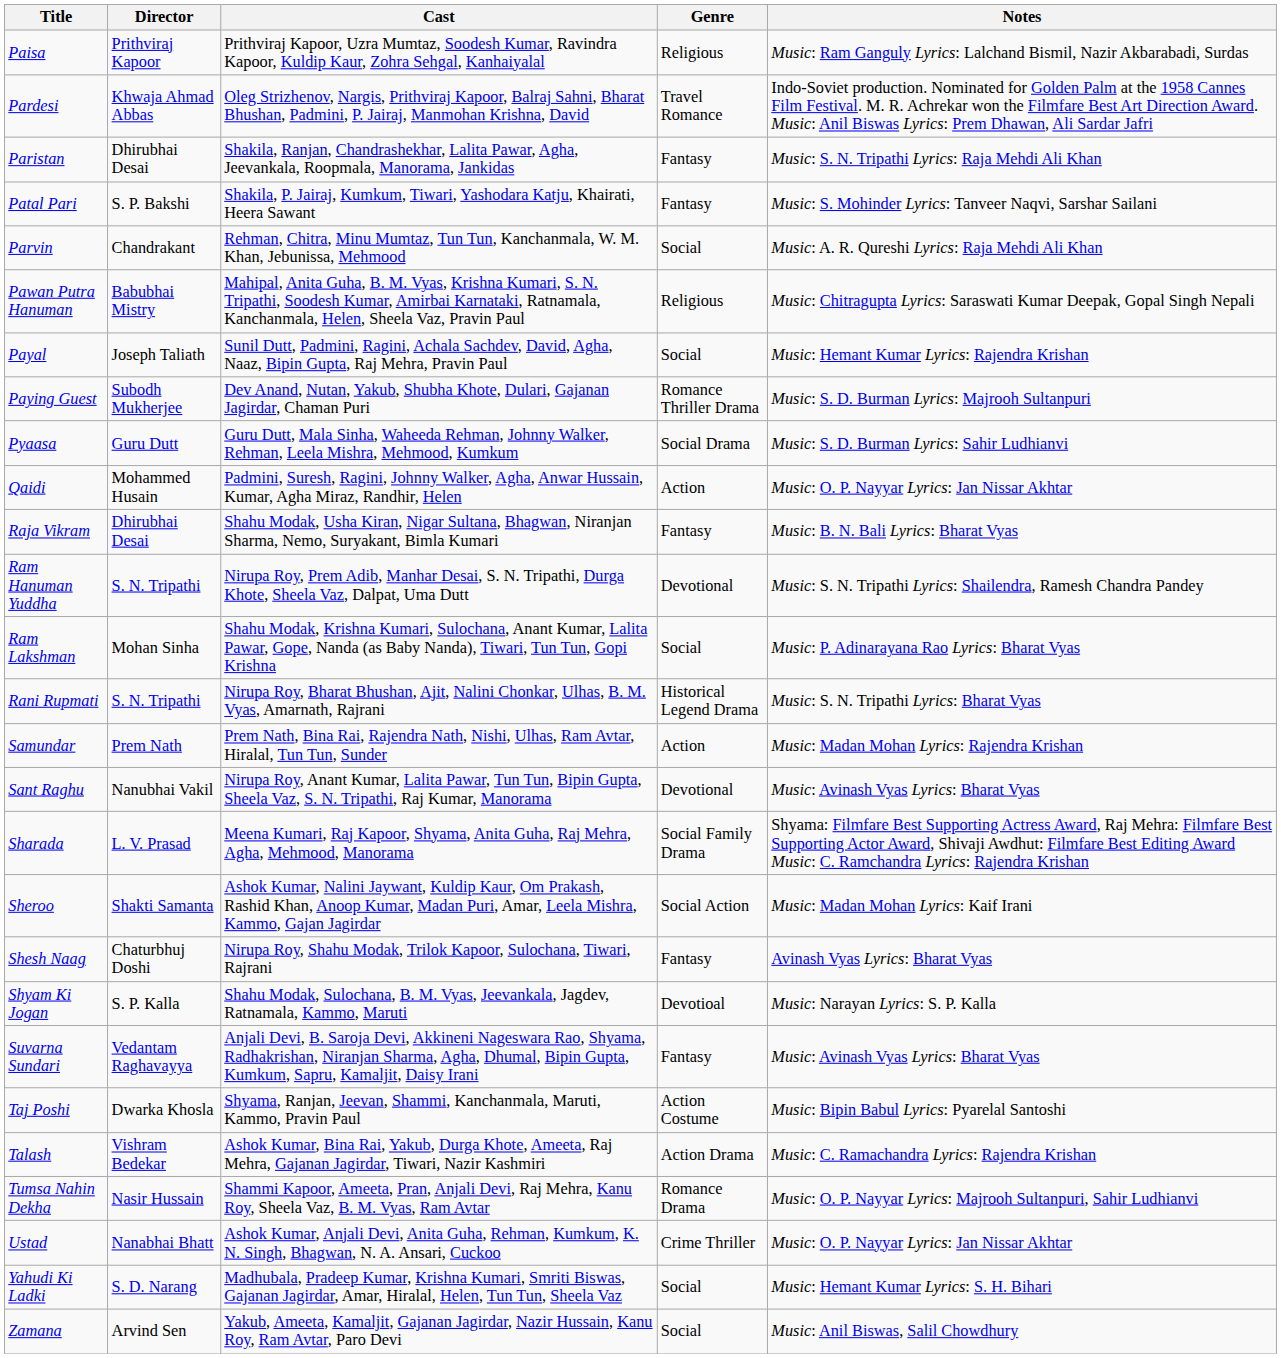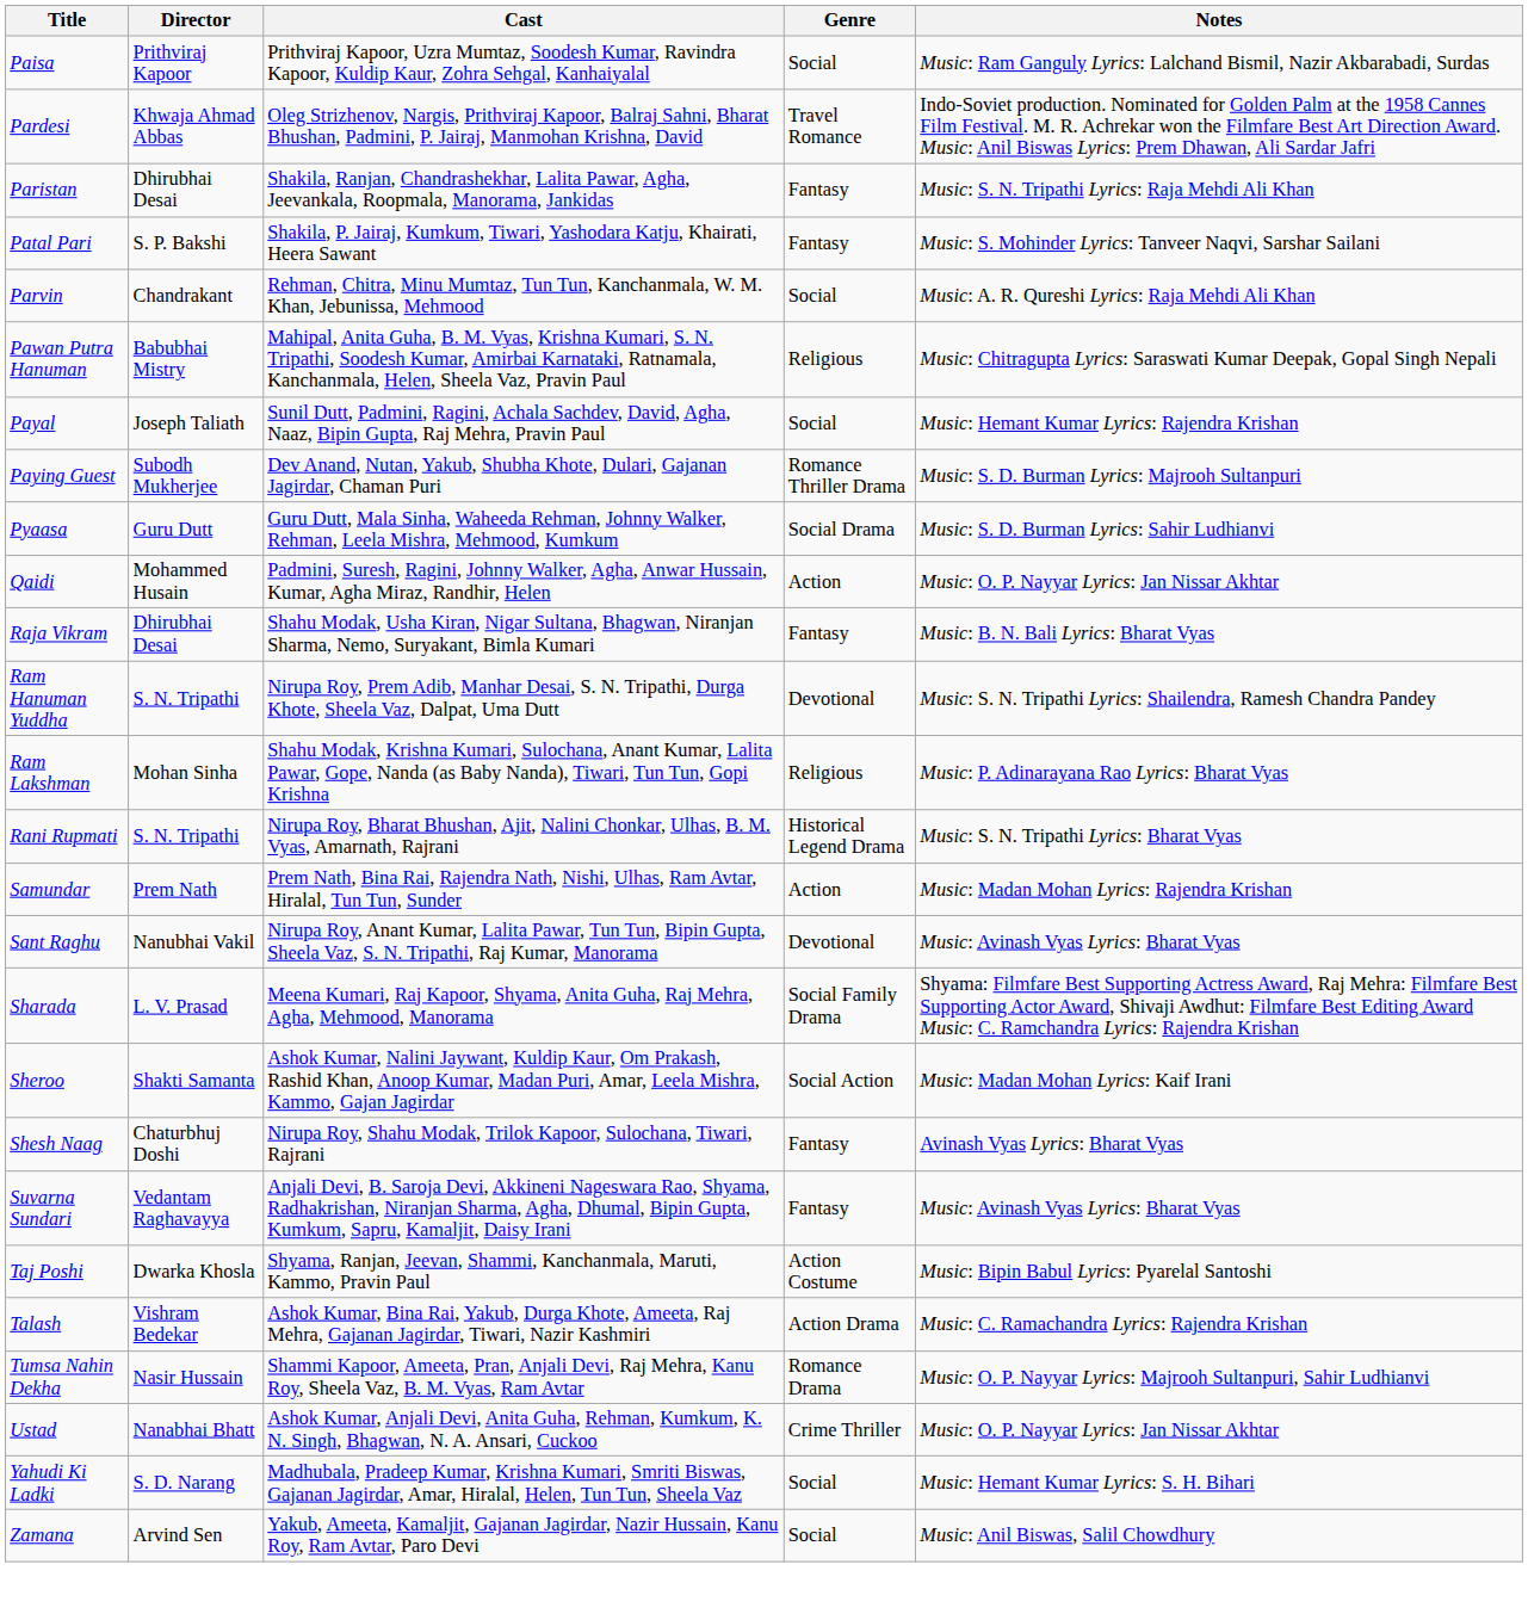 <table class="wikitable">
 <tr>
 <th>Title</th>
 <th>Director</th>
 <th>Cast</th>
 <th>Genre</th>
 <th>Notes</th>
 </tr>
 <tr>
 <td><em><a href='#'>Paisa</a></em></td>
 <td><a href='#'>Prithviraj Kapoor</a></td>
 <td>Prithviraj Kapoor, Uzra Mumtaz, <a href='#'>Soodesh Kumar</a>, Ravindra Kapoor, <a href='#'>Kuldip Kaur</a>, <a href='#'>Zohra Sehgal</a>, <a href='#'>Kanhaiyalal</a></td>
-<td>Religious</td>
+<td>Social</td>
 <td><em>Music</em>: <a href='#'>Ram Ganguly</a> <em>Lyrics</em>: Lalchand Bismil, Nazir Akbarabadi, Surdas</td>
 </tr>
 <tr>
 <td><em><a href='#'>Pardesi</a></em></td>
 <td><a href='#'>Khwaja Ahmad Abbas</a></td>
 <td><a href='#'>Oleg Strizhenov</a>, <a href='#'>Nargis</a>, <a href='#'>Prithviraj Kapoor</a>, <a href='#'>Balraj Sahni</a>, <a href='#'>Bharat Bhushan</a>, <a href='#'>Padmini</a>, <a href='#'>P. Jairaj</a>, <a href='#'>Manmohan Krishna</a>, <a href='#'>David</a></td>
 <td>Travel Romance</td>
 <td>Indo-Soviet production. Nominated for <a href='#'>Golden Palm</a> at the <a href='#'>1958 Cannes Film Festival</a>. M. R. Achrekar won the <a href='#'>Filmfare Best Art Direction Award</a>. <em>Music</em>: <a href='#'>Anil Biswas</a> <em>Lyrics</em>: <a href='#'>Prem Dhawan</a>, <a href='#'>Ali Sardar Jafri</a></td>
 </tr>
 <tr>
 <td><em><a href='#'>Paristan</a></em></td>
 <td>Dhirubhai Desai</td>
 <td><a href='#'>Shakila</a>, <a href='#'>Ranjan</a>, <a href='#'>Chandrashekhar</a>, <a href='#'>Lalita Pawar</a>, <a href='#'>Agha</a>, Jeevankala, Roopmala, <a href='#'>Manorama</a>, <a href='#'>Jankidas</a></td>
 <td>Fantasy</td>
 <td><em>Music</em>: <a href='#'>S. N. Tripathi</a> <em>Lyrics</em>: <a href='#'>Raja Mehdi Ali Khan</a></td>
 </tr>
 <tr>
 <td><em><a href='#'>Patal Pari</a></em></td>
 <td>S. P. Bakshi</td>
 <td><a href='#'>Shakila</a>, <a href='#'>P. Jairaj</a>, <a href='#'>Kumkum</a>, <a href='#'>Tiwari</a>, <a href='#'>Yashodara Katju</a>, Khairati, Heera Sawant</td>
 <td>Fantasy</td>
 <td><em>Music</em>: <a href='#'>S. Mohinder</a> <em>Lyrics</em>: Tanveer Naqvi, Sarshar Sailani</td>
 </tr>
 <tr>
 <td><em><a href='#'>Parvin</a></em></td>
 <td>Chandrakant</td>
 <td><a href='#'>Rehman</a>, <a href='#'>Chitra</a>, <a href='#'>Minu Mumtaz</a>, <a href='#'>Tun Tun</a>, Kanchanmala, W. M. Khan, Jebunissa, <a href='#'>Mehmood</a></td>
 <td>Social</td>
 <td><em>Music</em>: A. R. Qureshi <em>Lyrics</em>: <a href='#'>Raja Mehdi Ali Khan</a></td>
 </tr>
 <tr>
 <td><em><a href='#'>Pawan Putra Hanuman</a></em></td>
 <td><a href='#'>Babubhai Mistry</a></td>
 <td><a href='#'>Mahipal</a>, <a href='#'>Anita Guha</a>, <a href='#'>B. M. Vyas</a>, <a href='#'>Krishna Kumari</a>, <a href='#'>S. N. Tripathi</a>, <a href='#'>Soodesh Kumar</a>, <a href='#'>Amirbai Karnataki</a>, Ratnamala, Kanchanmala, <a href='#'>Helen</a>, Sheela Vaz, Pravin Paul</td>
 <td>Religious</td>
 <td><em>Music</em>: <a href='#'>Chitragupta</a> <em>Lyrics</em>: Saraswati Kumar Deepak, Gopal Singh Nepali</td>
 </tr>
 <tr>
 <td><em><a href='#'>Payal</a></em></td>
 <td>Joseph Taliath</td>
 <td><a href='#'>Sunil Dutt</a>, <a href='#'>Padmini</a>, <a href='#'>Ragini</a>, <a href='#'>Achala Sachdev</a>, <a href='#'>David</a>, <a href='#'>Agha</a>, Naaz, <a href='#'>Bipin Gupta</a>, Raj Mehra, Pravin Paul</td>
 <td>Social</td>
 <td><em>Music</em>: <a href='#'>Hemant Kumar</a> <em>Lyrics</em>: <a href='#'>Rajendra Krishan</a></td>
 </tr>
 <tr>
 <td><em><a href='#'>Paying Guest</a></em></td>
 <td><a href='#'>Subodh Mukherjee</a></td>
 <td><a href='#'>Dev Anand</a>, <a href='#'>Nutan</a>, <a href='#'>Yakub</a>, <a href='#'>Shubha Khote</a>, <a href='#'>Dulari</a>, <a href='#'>Gajanan Jagirdar</a>, Chaman Puri</td>
 <td>Romance Thriller Drama</td>
 <td><em>Music</em>: <a href='#'>S. D. Burman</a> <em>Lyrics</em>: <a href='#'>Majrooh Sultanpuri</a></td>
 </tr>
 <tr>
 <td><em><a href='#'>Pyaasa</a></em></td>
 <td><a href='#'>Guru Dutt</a></td>
 <td><a href='#'>Guru Dutt</a>, <a href='#'>Mala Sinha</a>, <a href='#'>Waheeda Rehman</a>, <a href='#'>Johnny Walker</a>, <a href='#'>Rehman</a>, <a href='#'>Leela Mishra</a>, <a href='#'>Mehmood</a>, <a href='#'>Kumkum</a></td>
 <td>Social Drama</td>
 <td><em>Music</em>: <a href='#'>S. D. Burman</a> <em>Lyrics</em>: <a href='#'>Sahir Ludhianvi</a></td>
 </tr>
 <tr>
 <td><em><a href='#'>Qaidi</a></em></td>
 <td>Mohammed Husain</td>
 <td><a href='#'>Padmini</a>, <a href='#'>Suresh</a>, <a href='#'>Ragini</a>, <a href='#'>Johnny Walker</a>, <a href='#'>Agha</a>, <a href='#'>Anwar Hussain</a>, Kumar, Agha Miraz, Randhir, <a href='#'>Helen</a></td>
 <td>Action</td>
 <td><em>Music</em>: <a href='#'>O. P. Nayyar</a> <em>Lyrics</em>: <a href='#'>Jan Nissar Akhtar</a></td>
 </tr>
 <tr>
 <td><em><a href='#'>Raja Vikram</a></em></td>
 <td><a href='#'>Dhirubhai Desai</a></td>
 <td><a href='#'>Shahu Modak</a>, <a href='#'>Usha Kiran</a>, <a href='#'>Nigar Sultana</a>, <a href='#'>Bhagwan</a>, Niranjan Sharma, Nemo, Suryakant, Bimla Kumari</td>
 <td>Fantasy</td>
 <td><em>Music</em>: <a href='#'>B. N. Bali</a> <em>Lyrics</em>: <a href='#'>Bharat Vyas</a></td>
 </tr>
 <tr>
 <td><em><a href='#'>Ram Hanuman Yuddha</a></em></td>
 <td><a href='#'>S. N. Tripathi</a></td>
 <td><a href='#'>Nirupa Roy</a>, <a href='#'>Prem Adib</a>, <a href='#'>Manhar Desai</a>, S. N. Tripathi, <a href='#'>Durga Khote</a>, <a href='#'>Sheela Vaz</a>, Dalpat, Uma Dutt</td>
 <td>Devotional</td>
 <td><em>Music</em>: S. N. Tripathi <em>Lyrics</em>: <a href='#'>Shailendra</a>, Ramesh Chandra Pandey</td>
 </tr>
 <tr>
 <td><em><a href='#'>Ram Lakshman</a></em></td>
 <td>Mohan Sinha</td>
 <td><a href='#'>Shahu Modak</a>, <a href='#'>Krishna Kumari</a>, <a href='#'>Sulochana</a>, Anant Kumar, <a href='#'>Lalita Pawar</a>, <a href='#'>Gope</a>, Nanda (as Baby Nanda), <a href='#'>Tiwari</a>, <a href='#'>Tun Tun</a>, <a href='#'>Gopi Krishna</a></td>
-<td>Social</td>
+<td>Religious</td>
 <td><em>Music</em>: <a href='#'>P. Adinarayana Rao</a> <em>Lyrics</em>: <a href='#'>Bharat Vyas</a></td>
 </tr>
 <tr>
 <td><em><a href='#'>Rani Rupmati</a></em></td>
 <td><a href='#'>S. N. Tripathi</a></td>
 <td><a href='#'>Nirupa Roy</a>, <a href='#'>Bharat Bhushan</a>, <a href='#'>Ajit</a>, <a href='#'>Nalini Chonkar</a>, <a href='#'>Ulhas</a>, <a href='#'>B. M. Vyas</a>, Amarnath, Rajrani</td>
 <td>Historical Legend Drama</td>
 <td><em>Music</em>: S. N. Tripathi <em>Lyrics</em>: <a href='#'>Bharat Vyas</a></td>
 </tr>
 <tr>
 <td><em><a href='#'>Samundar</a></em></td>
 <td><a href='#'>Prem Nath</a></td>
 <td><a href='#'>Prem Nath</a>, <a href='#'>Bina Rai</a>, <a href='#'>Rajendra Nath</a>, <a href='#'>Nishi</a>, <a href='#'>Ulhas</a>, <a href='#'>Ram Avtar</a>, Hiralal, <a href='#'>Tun Tun</a>, <a href='#'>Sunder</a></td>
 <td>Action</td>
 <td><em>Music</em>: <a href='#'>Madan Mohan</a> <em>Lyrics</em>: <a href='#'>Rajendra Krishan</a></td>
 </tr>
 <tr>
 <td><em><a href='#'>Sant Raghu</a></em></td>
 <td>Nanubhai Vakil</td>
 <td><a href='#'>Nirupa Roy</a>, Anant Kumar, <a href='#'>Lalita Pawar</a>, <a href='#'>Tun Tun</a>, <a href='#'>Bipin Gupta</a>, <a href='#'>Sheela Vaz</a>, <a href='#'>S. N. Tripathi</a>, Raj Kumar, <a href='#'>Manorama</a></td>
 <td>Devotional</td>
 <td><em>Music</em>: <a href='#'>Avinash Vyas</a> <em>Lyrics</em>: <a href='#'>Bharat Vyas</a></td>
 </tr>
 <tr>
 <td><em><a href='#'>Sharada</a></em></td>
 <td><a href='#'>L. V. Prasad</a></td>
 <td><a href='#'>Meena Kumari</a>, <a href='#'>Raj Kapoor</a>, <a href='#'>Shyama</a>, <a href='#'>Anita Guha</a>, <a href='#'>Raj Mehra</a>, <a href='#'>Agha</a>, <a href='#'>Mehmood</a>, <a href='#'>Manorama</a></td>
 <td>Social Family Drama</td>
 <td>Shyama: <a href='#'>Filmfare Best Supporting Actress Award</a>, Raj Mehra: <a href='#'>Filmfare Best Supporting Actor Award</a>, Shivaji Awdhut: <a href='#'>Filmfare Best Editing Award</a> <em>Music</em>: <a href='#'>C. Ramchandra</a> <em>Lyrics</em>: <a href='#'>Rajendra Krishan</a></td>
 </tr>
 <tr>
 <td><em><a href='#'>Sheroo</a></em></td>
 <td><a href='#'>Shakti Samanta</a></td>
 <td><a href='#'>Ashok Kumar</a>, <a href='#'>Nalini Jaywant</a>, <a href='#'>Kuldip Kaur</a>, <a href='#'>Om Prakash</a>, Rashid Khan, <a href='#'>Anoop Kumar</a>, <a href='#'>Madan Puri</a>, Amar, <a href='#'>Leela Mishra</a>, <a href='#'>Kammo</a>, <a href='#'>Gajan Jagirdar</a></td>
 <td>Social Action</td>
 <td><em>Music</em>: <a href='#'>Madan Mohan</a> <em>Lyrics</em>: Kaif Irani</td>
 </tr>
 <tr>
 <td><em><a href='#'>Shesh Naag</a></em></td>
 <td>Chaturbhuj Doshi</td>
 <td><a href='#'>Nirupa Roy</a>, <a href='#'>Shahu Modak</a>, <a href='#'>Trilok Kapoor</a>, <a href='#'>Sulochana</a>, <a href='#'>Tiwari</a>, Rajrani</td>
 <td>Fantasy</td>
 <td><a href='#'>Avinash Vyas</a> <em>Lyrics</em>: <a href='#'>Bharat Vyas</a></td>
-</tr>
-<tr>
-<td><em><a href='#'>Shyam Ki Jogan</a></em></td>
-<td>S. P. Kalla</td>
-<td><a href='#'>Shahu Modak</a>, <a href='#'>Sulochana</a>, <a href='#'>B. M. Vyas</a>, <a href='#'>Jeevankala</a>, Jagdev, Ratnamala, <a href='#'>Kammo</a>, <a href='#'>Maruti</a></td>
-<td>Devotioal</td>
-<td><em>Music</em>: Narayan <em>Lyrics</em>: S. P. Kalla</td>
 </tr>
 <tr>
 <td><em><a href='#'>Suvarna Sundari</a></em></td>
 <td><a href='#'>Vedantam Raghavayya</a></td>
 <td><a href='#'>Anjali Devi</a>, <a href='#'>B. Saroja Devi</a>, <a href='#'>Akkineni Nageswara Rao</a>, <a href='#'>Shyama</a>, <a href='#'>Radhakrishan</a>, <a href='#'>Niranjan Sharma</a>, <a href='#'>Agha</a>, <a href='#'>Dhumal</a>, <a href='#'>Bipin Gupta</a>, <a href='#'>Kumkum</a>, <a href='#'>Sapru</a>, <a href='#'>Kamaljit</a>, <a href='#'>Daisy Irani</a></td>
 <td>Fantasy</td>
 <td><em>Music</em>: <a href='#'>Avinash Vyas</a> <em>Lyrics</em>: <a href='#'>Bharat Vyas</a></td>
 </tr>
 <tr>
 <td><em><a href='#'>Taj Poshi</a></em></td>
 <td>Dwarka Khosla</td>
 <td><a href='#'>Shyama</a>, Ranjan, <a href='#'>Jeevan</a>, <a href='#'>Shammi</a>, Kanchanmala, Maruti, Kammo, Pravin Paul</td>
 <td>Action Costume</td>
 <td><em>Music</em>: <a href='#'>Bipin Babul</a> <em>Lyrics</em>: Pyarelal Santoshi</td>
 </tr>
 <tr>
 <td><em><a href='#'>Talash</a></em></td>
 <td><a href='#'>Vishram Bedekar</a></td>
 <td><a href='#'>Ashok Kumar</a>, <a href='#'>Bina Rai</a>, <a href='#'>Yakub</a>, <a href='#'>Durga Khote</a>, <a href='#'>Ameeta</a>,  Raj Mehra, <a href='#'>Gajanan Jagirdar</a>, Tiwari, Nazir Kashmiri</td>
 <td>Action Drama</td>
 <td><em>Music</em>: <a href='#'>C. Ramachandra</a> <em>Lyrics</em>: <a href='#'>Rajendra Krishan</a></td>
 </tr>
 <tr>
 <td><em><a href='#'>Tumsa Nahin Dekha</a></em></td>
 <td><a href='#'>Nasir Hussain</a></td>
 <td><a href='#'>Shammi Kapoor</a>, <a href='#'>Ameeta</a>, <a href='#'>Pran</a>, <a href='#'>Anjali Devi</a>, Raj Mehra, <a href='#'>Kanu Roy</a>, Sheela Vaz, <a href='#'>B. M. Vyas</a>, <a href='#'>Ram Avtar</a></td>
 <td>Romance Drama</td>
 <td><em>Music</em>: <a href='#'>O. P. Nayyar</a> <em>Lyrics</em>: <a href='#'>Majrooh Sultanpuri</a>, <a href='#'>Sahir Ludhianvi</a></td>
 </tr>
 <tr>
 <td><em><a href='#'>Ustad</a></em></td>
 <td><a href='#'>Nanabhai Bhatt</a></td>
 <td><a href='#'>Ashok Kumar</a>, <a href='#'>Anjali Devi</a>, <a href='#'>Anita Guha</a>, <a href='#'>Rehman</a>, <a href='#'>Kumkum</a>, <a href='#'>K. N. Singh</a>, <a href='#'>Bhagwan</a>, N. A. Ansari, <a href='#'>Cuckoo</a></td>
 <td>Crime Thriller</td>
 <td><em>Music</em>: <a href='#'>O. P. Nayyar</a> <em>Lyrics</em>: <a href='#'>Jan Nissar Akhtar</a></td>
 </tr>
 <tr>
 <td><em><a href='#'>Yahudi Ki Ladki</a></em></td>
 <td><a href='#'>S. D. Narang</a></td>
 <td><a href='#'>Madhubala</a>, <a href='#'>Pradeep Kumar</a>, <a href='#'>Krishna Kumari</a>, <a href='#'>Smriti Biswas</a>, <a href='#'>Gajanan Jagirdar</a>, Amar, Hiralal, <a href='#'>Helen</a>, <a href='#'>Tun Tun</a>, <a href='#'>Sheela Vaz</a></td>
 <td>Social</td>
 <td><em>Music</em>: <a href='#'>Hemant Kumar</a> <em>Lyrics</em>: <a href='#'>S. H. Bihari</a></td>
 </tr>
 <tr>
 <td><em><a href='#'>Zamana</a></em></td>
 <td>Arvind Sen</td>
 <td><a href='#'>Yakub</a>, <a href='#'>Ameeta</a>, <a href='#'>Kamaljit</a>, <a href='#'>Gajanan Jagirdar</a>, <a href='#'>Nazir Hussain</a>, <a href='#'>Kanu Roy</a>, <a href='#'>Ram Avtar</a>, Paro Devi</td>
 <td>Social</td>
 <td><em>Music</em>: <a href='#'>Anil Biswas</a>, <a href='#'>Salil Chowdhury</a></td>
 </tr>
 </table>
